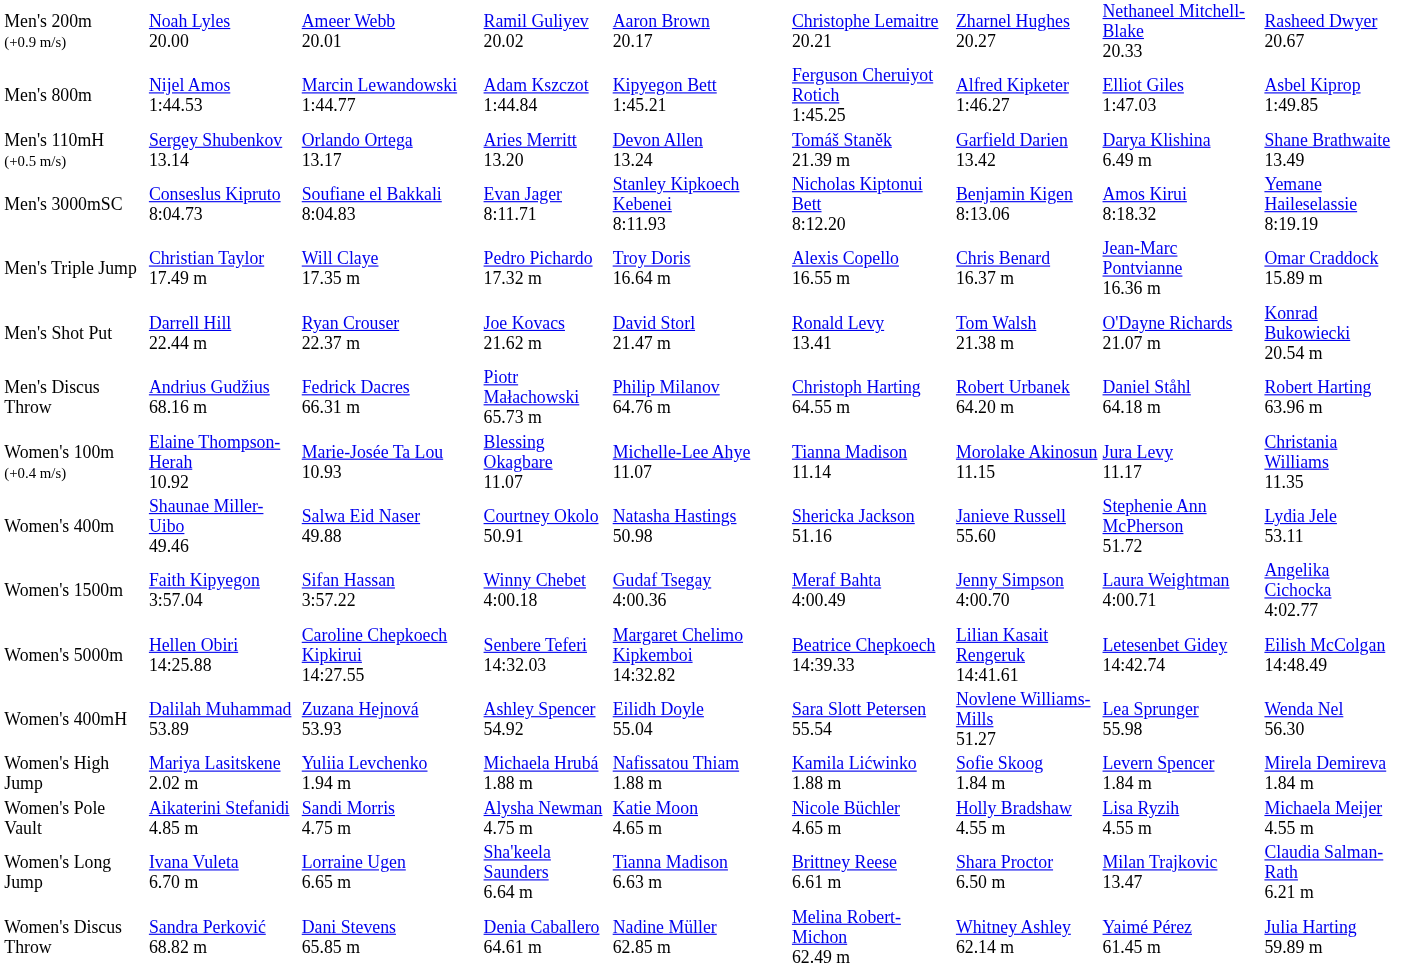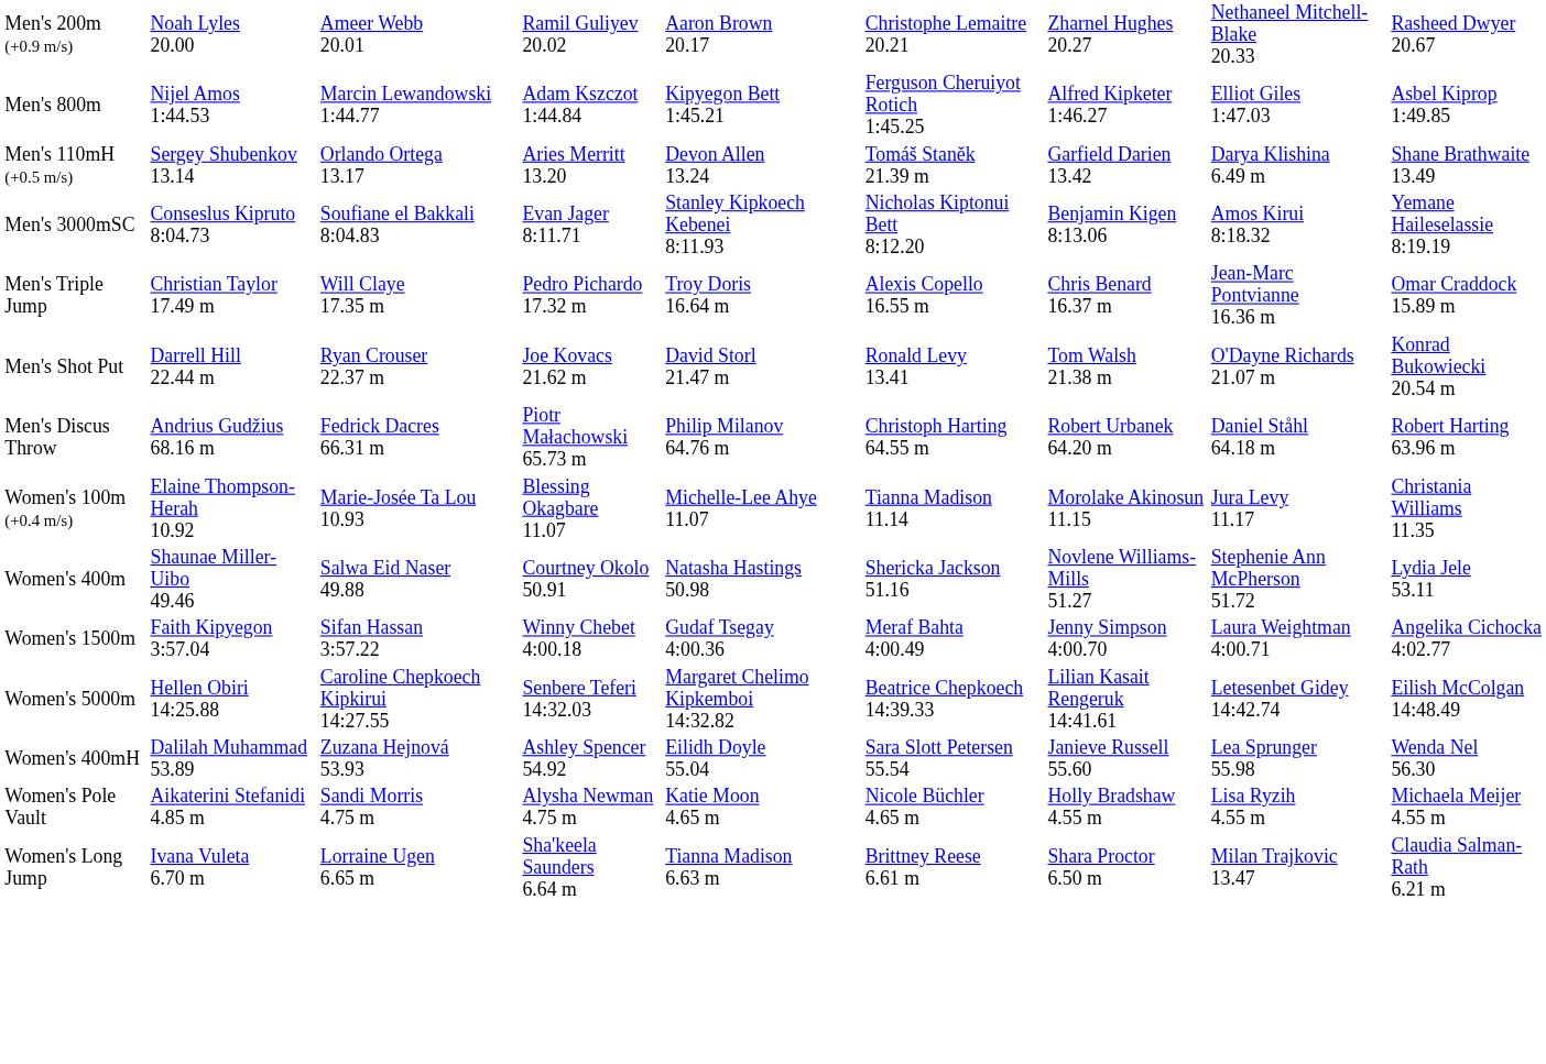 <table>
 <tr>
 <td>Men's 200m<br><small>(+0.9 m/s)</small></td>
 <td><a href='#'>Noah Lyles</a><br>  20.00</td>
 <td><a href='#'>Ameer Webb</a><br>  20.01</td>
 <td><a href='#'>Ramil Guliyev</a><br>  20.02</td>
 <td><a href='#'>Aaron Brown</a><br>  20.17</td>
 <td><a href='#'>Christophe Lemaitre</a><br>  20.21</td>
 <td><a href='#'>Zharnel Hughes</a><br>  20.27</td>
 <td><a href='#'>Nethaneel Mitchell-Blake</a><br>  20.33</td>
 <td><a href='#'>Rasheed Dwyer</a><br>  20.67</td>
 </tr>
 <tr>
 <td>Men's 800m</td>
 <td><a href='#'>Nijel Amos</a><br>  1:44.53</td>
 <td><a href='#'>Marcin Lewandowski</a><br>  1:44.77</td>
 <td><a href='#'>Adam Kszczot</a><br>  1:44.84</td>
 <td><a href='#'>Kipyegon Bett</a><br>  1:45.21</td>
 <td><a href='#'>Ferguson Cheruiyot Rotich</a><br>  1:45.25</td>
 <td><a href='#'>Alfred Kipketer</a><br>  1:46.27</td>
 <td><a href='#'>Elliot Giles</a><br>  1:47.03</td>
 <td><a href='#'>Asbel Kiprop</a><br>  1:49.85</td>
 </tr>
 <tr>
 <td>Men's 110mH<br><small>(+0.5 m/s)</small></td>
 <td><a href='#'>Sergey Shubenkov</a><br>  13.14</td>
 <td><a href='#'>Orlando Ortega</a><br>  13.17</td>
 <td><a href='#'>Aries Merritt</a><br>  13.20</td>
 <td><a href='#'>Devon Allen</a><br>  13.24</td>
 <td><a href='#'>Tomáš Staněk</a><br>  21.39 m</td>
 <td><a href='#'>Garfield Darien</a><br>  13.42</td>
 <td><a href='#'>Darya Klishina</a><br>  6.49 m</td>
 <td><a href='#'>Shane Brathwaite</a><br>  13.49</td>
 </tr>
 <tr>
 <td>Men's 3000mSC</td>
 <td><a href='#'>Conseslus Kipruto</a><br>  8:04.73</td>
 <td><a href='#'>Soufiane el Bakkali</a><br>  8:04.83</td>
 <td><a href='#'>Evan Jager</a><br>  8:11.71</td>
 <td><a href='#'>Stanley Kipkoech Kebenei</a><br>  8:11.93</td>
 <td><a href='#'>Nicholas Kiptonui Bett</a><br>  8:12.20</td>
 <td><a href='#'>Benjamin Kigen</a><br>  8:13.06</td>
 <td><a href='#'>Amos Kirui</a><br>  8:18.32</td>
 <td><a href='#'>Yemane Haileselassie</a><br>  8:19.19</td>
 </tr>
 <tr>
 <td>Men's Triple Jump</td>
 <td><a href='#'>Christian Taylor</a><br>  17.49 m</td>
 <td><a href='#'>Will Claye</a><br>  17.35 m</td>
 <td><a href='#'>Pedro Pichardo</a><br>  17.32 m</td>
 <td><a href='#'>Troy Doris</a><br>  16.64 m</td>
 <td><a href='#'>Alexis Copello</a><br>  16.55 m</td>
 <td><a href='#'>Chris Benard</a><br>  16.37 m</td>
 <td><a href='#'>Jean-Marc Pontvianne</a><br>  16.36 m</td>
 <td><a href='#'>Omar Craddock</a><br>  15.89 m</td>
 </tr>
 <tr>
 <td>Men's Shot Put</td>
 <td><a href='#'>Darrell Hill</a><br>  22.44 m</td>
 <td><a href='#'>Ryan Crouser</a><br>  22.37 m</td>
 <td><a href='#'>Joe Kovacs</a><br>  21.62 m</td>
 <td><a href='#'>David Storl</a><br>  21.47 m</td>
 <td><a href='#'>Ronald Levy</a><br>  13.41</td>
 <td><a href='#'>Tom Walsh</a><br>  21.38 m</td>
 <td><a href='#'>O'Dayne Richards</a><br>  21.07 m</td>
 <td><a href='#'>Konrad Bukowiecki</a><br>  20.54 m</td>
 </tr>
 <tr>
 <td>Men's Discus Throw</td>
 <td><a href='#'>Andrius Gudžius</a><br>  68.16 m</td>
 <td><a href='#'>Fedrick Dacres</a><br>  66.31 m</td>
 <td><a href='#'>Piotr Małachowski</a><br>  65.73 m</td>
 <td><a href='#'>Philip Milanov</a><br>  64.76 m</td>
 <td><a href='#'>Christoph Harting</a><br>  64.55 m</td>
 <td><a href='#'>Robert Urbanek</a><br>  64.20 m</td>
 <td><a href='#'>Daniel Ståhl</a><br>  64.18 m</td>
 <td><a href='#'>Robert Harting</a><br>  63.96 m</td>
 </tr>
 <tr>
 <td>Women's 100m<br><small>(+0.4 m/s)</small></td>
 <td><a href='#'>Elaine Thompson-Herah</a><br>  10.92</td>
 <td><a href='#'>Marie-Josée Ta Lou</a><br>  10.93</td>
 <td><a href='#'>Blessing Okagbare</a><br>  11.07</td>
 <td><a href='#'>Michelle-Lee Ahye</a><br>  11.07</td>
 <td><a href='#'>Tianna Madison</a><br>  11.14</td>
 <td><a href='#'>Morolake Akinosun</a><br>  11.15</td>
 <td><a href='#'>Jura Levy</a><br>  11.17</td>
 <td><a href='#'>Christania Williams</a><br>  11.35</td>
 </tr>
 <tr>
 <td>Women's 400m</td>
 <td><a href='#'>Shaunae Miller-Uibo</a><br>  49.46</td>
 <td><a href='#'>Salwa Eid Naser</a><br>  49.88</td>
 <td><a href='#'>Courtney Okolo</a><br>  50.91</td>
 <td><a href='#'>Natasha Hastings</a><br>  50.98</td>
 <td><a href='#'>Shericka Jackson</a><br>  51.16</td>
-<td><a href='#'>Janieve Russell</a><br>  55.60</td>
+<td><a href='#'>Novlene Williams-Mills</a><br>  51.27</td>
 <td><a href='#'>Stephenie Ann McPherson</a><br>  51.72</td>
 <td><a href='#'>Lydia Jele</a><br>  53.11</td>
 </tr>
 <tr>
 <td>Women's 1500m</td>
 <td><a href='#'>Faith Kipyegon</a><br>  3:57.04</td>
 <td><a href='#'>Sifan Hassan</a><br>  3:57.22</td>
 <td><a href='#'>Winny Chebet</a><br>  4:00.18</td>
 <td><a href='#'>Gudaf Tsegay</a><br>  4:00.36</td>
 <td><a href='#'>Meraf Bahta</a><br>  4:00.49</td>
 <td><a href='#'>Jenny Simpson</a><br>  4:00.70</td>
 <td><a href='#'>Laura Weightman</a><br>  4:00.71</td>
 <td><a href='#'>Angelika Cichocka</a><br>  4:02.77</td>
 </tr>
 <tr>
 <td>Women's 5000m</td>
 <td><a href='#'>Hellen Obiri</a><br>  14:25.88</td>
 <td><a href='#'>Caroline Chepkoech Kipkirui</a><br>  14:27.55</td>
 <td><a href='#'>Senbere Teferi</a><br>  14:32.03</td>
 <td><a href='#'>Margaret Chelimo Kipkemboi</a><br>  14:32.82</td>
 <td><a href='#'>Beatrice Chepkoech</a><br>  14:39.33</td>
 <td><a href='#'>Lilian Kasait Rengeruk</a><br>  14:41.61</td>
 <td><a href='#'>Letesenbet Gidey</a><br>  14:42.74</td>
 <td><a href='#'>Eilish McColgan</a><br>  14:48.49</td>
 </tr>
 <tr>
 <td>Women's 400mH</td>
 <td><a href='#'>Dalilah Muhammad</a><br>  53.89</td>
 <td><a href='#'>Zuzana Hejnová</a><br>  53.93</td>
 <td><a href='#'>Ashley Spencer</a><br>  54.92</td>
 <td><a href='#'>Eilidh Doyle</a><br>  55.04</td>
 <td><a href='#'>Sara Slott Petersen</a><br>  55.54</td>
-<td><a href='#'>Novlene Williams-Mills</a><br>  51.27</td>
+<td><a href='#'>Janieve Russell</a><br>  55.60</td>
 <td><a href='#'>Lea Sprunger</a><br>  55.98</td>
 <td><a href='#'>Wenda Nel</a><br>  56.30</td>
-</tr>
-<tr>
-<td>Women's High Jump</td>
-<td><a href='#'>Mariya Lasitskene</a><br>  2.02 m</td>
-<td><a href='#'>Yuliia Levchenko</a><br>  1.94 m</td>
-<td><a href='#'>Michaela Hrubá</a><br>  1.88 m</td>
-<td><a href='#'>Nafissatou Thiam</a><br>  1.88 m</td>
-<td><a href='#'>Kamila Lićwinko</a><br>  1.88 m</td>
-<td><a href='#'>Sofie Skoog</a><br>  1.84 m</td>
-<td><a href='#'>Levern Spencer</a><br>  1.84 m</td>
-<td><a href='#'>Mirela Demireva</a><br>  1.84 m</td>
 </tr>
 <tr>
 <td>Women's Pole Vault</td>
 <td><a href='#'>Aikaterini Stefanidi</a><br>  4.85 m</td>
 <td><a href='#'>Sandi Morris</a><br>  4.75 m</td>
 <td><a href='#'>Alysha Newman</a><br>  4.75 m</td>
 <td><a href='#'>Katie Moon</a><br>  4.65 m</td>
 <td><a href='#'>Nicole Büchler</a><br>  4.65 m</td>
 <td><a href='#'>Holly Bradshaw</a><br>  4.55 m</td>
 <td><a href='#'>Lisa Ryzih</a><br>  4.55 m</td>
 <td><a href='#'>Michaela Meijer</a><br>  4.55 m</td>
 </tr>
 <tr>
 <td>Women's Long Jump</td>
 <td><a href='#'>Ivana Vuleta</a><br>  6.70 m</td>
 <td><a href='#'>Lorraine Ugen</a><br>  6.65 m</td>
 <td><a href='#'>Sha'keela Saunders</a><br>  6.64 m</td>
 <td><a href='#'>Tianna Madison</a><br>  6.63 m</td>
 <td><a href='#'>Brittney Reese</a><br>  6.61 m</td>
 <td><a href='#'>Shara Proctor</a><br>  6.50 m</td>
 <td><a href='#'>Milan Trajkovic</a><br>  13.47</td>
 <td><a href='#'>Claudia Salman-Rath</a><br>  6.21 m</td>
 </tr>
-<tr>
-<td>Women's Discus Throw</td>
-<td><a href='#'>Sandra Perković</a><br>  68.82 m</td>
-<td><a href='#'>Dani Stevens</a><br>  65.85 m</td>
-<td><a href='#'>Denia Caballero</a><br>  64.61 m</td>
-<td><a href='#'>Nadine Müller</a><br>  62.85 m</td>
-<td><a href='#'>Melina Robert-Michon</a><br>  62.49 m</td>
-<td><a href='#'>Whitney Ashley</a><br>  62.14 m</td>
-<td><a href='#'>Yaimé Pérez</a><br>  61.45 m</td>
-<td><a href='#'>Julia Harting</a><br>  59.89 m</td>
-</tr>
 </table>
